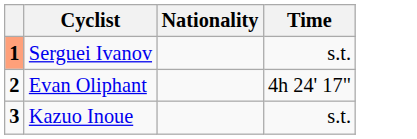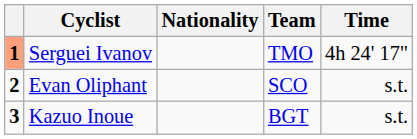 <table class="wikitable">
 <tr>
 <th></th>
 <th>Cyclist</th>
 <th>Nationality</th>
+<th>Team</th>
 <th>Time</th>
 </tr>
 <tr>
 <td style="background: lightsalmon;"><strong>1</strong></td>
 <td><a href='#'>Serguei Ivanov</a></td>
 <td></td>
-<td align="right">s.t.</td>
+<td><a href='#'>TMO</a></td>
+<td align="right">4h 24' 17"</td>
 </tr>
 <tr>
 <td><strong>2</strong></td>
 <td><a href='#'>Evan Oliphant</a></td>
 <td></td>
-<td align="right">4h 24' 17"</td>
+<td><a href='#'>SCO</a></td>
+<td align="right">s.t.</td>
 </tr>
 <tr>
 <td><strong>3</strong></td>
 <td><a href='#'>Kazuo Inoue</a></td>
 <td></td>
+<td><a href='#'>BGT</a></td>
 <td align="right">s.t.</td>
 </tr>
 </table>
